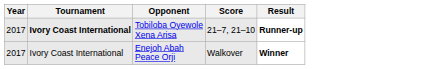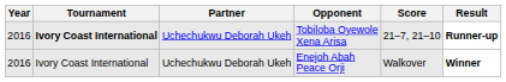 <table class="sortable wikitable" style="font-size: 90%;">
 <tr>
 <th>Year</th>
 <th>Tournament</th>
+<th>Partner</th>
 <th>Opponent</th>
 <th>Score</th>
 <th>Result</th>
 </tr>
 <tr style="background:#E9E9E9">
-<td align="center">2017</td>
+<td align="center">2016</td>
 <td align="left"><strong>Ivory Coast International</strong></td>
+<td align="left"> <a href='#'>Uchechukwu Deborah Ukeh</a></td>
 <td align="left"> <a href='#'>Tobiloba Oyewole</a><br> <a href='#'>Xena Arisa</a></td>
 <td align="left">21–7, 21–10</td>
 <td style="text-align:left; background:white"> <strong>Runner-up</strong></td>
 </tr>
 <tr style="background:#E9E9E9">
-<td align="center">2017</td>
+<td align="center">2016</td>
 <td align="left">Ivory Coast International</td>
+<td align="left"> Uchechukwu Deborah Ukeh</td>
 <td align="left"> <a href='#'>Enejoh Abah</a><br> <a href='#'>Peace Orji</a></td>
 <td align="left">Walkover</td>
 <td style="text-align:left; background:white"> <strong>Winner</strong></td>
 </tr>
 </table>
